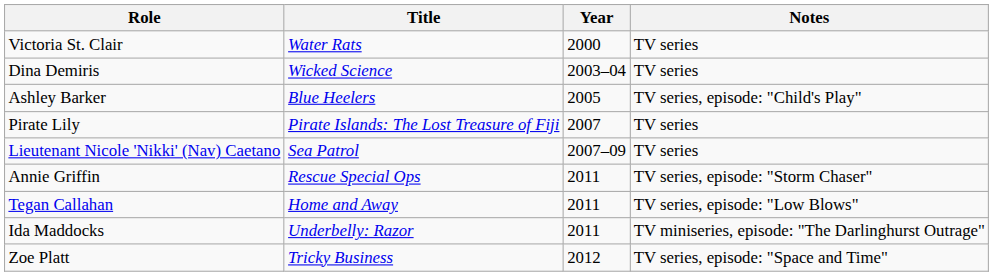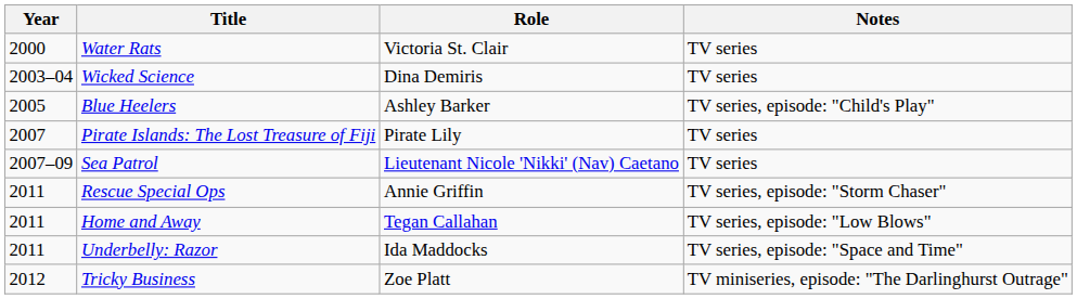 <table class="wikitable sortable plainrowheaders">
 <tr>
+<th>Year</th>
+<th>Title</th>
 <th>Role</th>
-<th>Title</th>
-<th>Year</th>
 <th>Notes</th>
 </tr>
 <tr>
+<td>2000</td>
+<td><em><a href='#'>Water Rats</a></em></td>
 <td>Victoria St. Clair</td>
-<td><em><a href='#'>Water Rats</a></em></td>
-<td>2000</td>
 <td>TV series</td>
 </tr>
 <tr>
+<td>2003–04</td>
+<td><em><a href='#'>Wicked Science</a></em></td>
 <td>Dina Demiris</td>
-<td><em><a href='#'>Wicked Science</a></em></td>
-<td>2003–04</td>
 <td>TV series</td>
 </tr>
 <tr>
+<td>2005</td>
+<td><em><a href='#'>Blue Heelers</a></em></td>
 <td>Ashley Barker</td>
-<td><em><a href='#'>Blue Heelers</a></em></td>
-<td>2005</td>
 <td>TV series, episode: "Child's Play"</td>
 </tr>
 <tr>
+<td>2007</td>
+<td><em><a href='#'>Pirate Islands: The Lost Treasure of Fiji</a></em></td>
 <td>Pirate Lily</td>
-<td><em><a href='#'>Pirate Islands: The Lost Treasure of Fiji</a></em></td>
-<td>2007</td>
 <td>TV series</td>
 </tr>
 <tr>
+<td>2007–09</td>
+<td><em><a href='#'>Sea Patrol</a></em></td>
 <td><a href='#'>Lieutenant Nicole 'Nikki' (Nav) Caetano</a></td>
-<td><em><a href='#'>Sea Patrol</a></em></td>
-<td>2007–09</td>
 <td>TV series</td>
 </tr>
 <tr>
+<td>2011</td>
+<td><em><a href='#'>Rescue Special Ops</a></em></td>
 <td>Annie Griffin</td>
-<td><em><a href='#'>Rescue Special Ops</a></em></td>
-<td>2011</td>
 <td>TV series, episode: "Storm Chaser"</td>
 </tr>
 <tr>
+<td>2011</td>
+<td><em><a href='#'>Home and Away</a></em></td>
 <td><a href='#'>Tegan Callahan</a></td>
-<td><em><a href='#'>Home and Away</a></em></td>
-<td>2011</td>
 <td>TV series, episode: "Low Blows"</td>
 </tr>
 <tr>
+<td>2011</td>
+<td><em><a href='#'>Underbelly: Razor</a></em></td>
 <td>Ida Maddocks</td>
-<td><em><a href='#'>Underbelly: Razor</a></em></td>
-<td>2011</td>
+<td>TV series, episode: "Space and Time"</td>
+</tr>
+<tr>
+<td>2012</td>
+<td><em><a href='#'>Tricky Business</a></em></td>
+<td>Zoe Platt</td>
 <td>TV miniseries, episode: "The Darlinghurst Outrage"</td>
 </tr>
-<tr>
-<td>Zoe Platt</td>
-<td><em><a href='#'>Tricky Business</a></em></td>
-<td>2012</td>
-<td>TV series, episode: "Space and Time"</td>
-</tr>
 </table>
